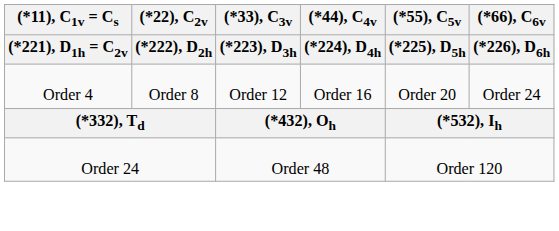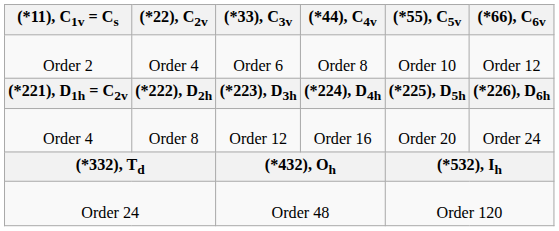 <table class="wikitable floatright" style="text-align:center;">
 <tr>
 <th>(*11), C<sub>1v</sub> = C<sub>s</sub></th>
 <th>(*22), C<sub>2v</sub></th>
 <th>(*33), C<sub>3v</sub></th>
 <th>(*44), C<sub>4v</sub></th>
 <th>(*55), C<sub>5v</sub></th>
 <th>(*66), C<sub>6v</sub></th>
+</tr>
+<tr>
+<td><br>Order 2</td>
+<td><br>Order 4</td>
+<td><br>Order 6</td>
+<td><br>Order 8</td>
+<td><br>Order 10</td>
+<td><br>Order 12</td>
 </tr>
 <tr>
 <th>(*221), D<sub>1h</sub> = C<sub>2v</sub></th>
 <th>(*222), D<sub>2h</sub></th>
 <th>(*223), D<sub>3h</sub></th>
 <th>(*224), D<sub>4h</sub></th>
 <th>(*225), D<sub>5h</sub></th>
 <th>(*226), D<sub>6h</sub></th>
 </tr>
 <tr>
 <td><br>Order 4</td>
 <td><br>Order 8</td>
 <td><br>Order 12</td>
 <td><br>Order 16</td>
 <td><br>Order 20</td>
 <td><br>Order 24</td>
 </tr>
 <tr>
 <th colspan=2>(*332), T<sub>d</sub></th>
 <th colspan=2>(*432), O<sub>h</sub></th>
 <th colspan=2>(*532), I<sub>h</sub></th>
 </tr>
 <tr>
 <td colspan=2><br>Order 24</td>
 <td colspan=2><br>Order 48</td>
 <td colspan=2><br>Order 120</td>
 </tr>
 </table>
